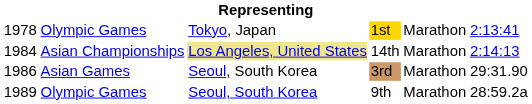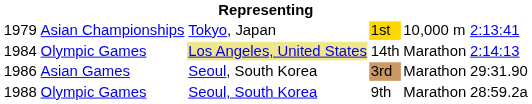 <table>
 <tr>
 <th colspan="6">Representing </th>
 </tr>
 <tr>
-<td>1978</td>
-<td><a href='#'>Olympic Games</a></td>
+<td>1979</td>
+<td><a href='#'>Asian Championships</a></td>
 <td><a href='#'>Tokyo</a>, Japan</td>
 <td bgcolor=gold>1st</td>
-<td>Marathon</td>
+<td>10,000 m</td>
 <td><a href='#'>2:13:41</a></td>
 </tr>
 <tr>
 <td>1984</td>
-<td><a href='#'>Asian Championships</a></td>
+<td><a href='#'>Olympic Games</a></td>
 <td style="background: khaki;"><a href='#'>Los Angeles, United States</a></td>
 <td>14th</td>
 <td>Marathon</td>
 <td><a href='#'>2:14:13</a></td>
 </tr>
 <tr>
 <td>1986</td>
 <td><a href='#'>Asian Games</a></td>
 <td><a href='#'>Seoul</a>, South Korea</td>
 <td bgcolor=cc9966>3rd</td>
 <td>Marathon</td>
 <td>29:31.90</td>
 </tr>
 <tr>
-<td>1989</td>
+<td>1988</td>
 <td><a href='#'>Olympic Games</a></td>
 <td><a href='#'>Seoul, South Korea</a></td>
 <td>9th</td>
 <td>Marathon</td>
 <td>28:59.2a</td>
 </tr>
 </table>
